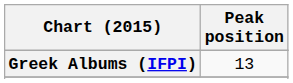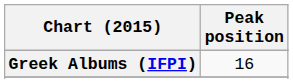 <table class="wikitable sortable plainrowheaders">
 <tr>
 <th>Chart (2015)</th>
 <th>Peak<br>position</th>
 </tr>
 <tr>
 </tr>
 <tr>
 </tr>
 <tr>
 </tr>
 <tr>
 </tr>
 <tr>
 </tr>
 <tr>
 </tr>
 <tr>
 <th scope="row">Greek Albums (<a href='#'>IFPI</a>)</th>
-<td style="text-align:center;">13</td>
+<td style="text-align:center;">16</td>
 </tr>
 <tr>
 </tr>
 <tr>
 </tr>
 <tr>
 </tr>
 <tr>
 </tr>
 </table>
